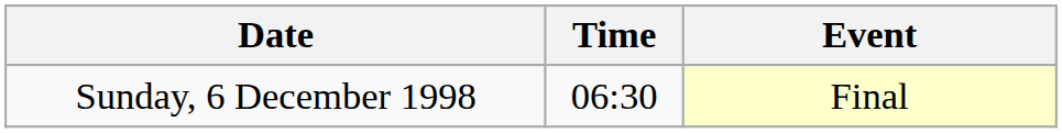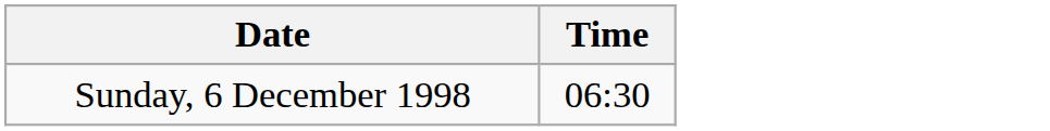 <table class = "wikitable" style="text-align:center;">
 <tr>
 <th width=220>Date</th>
 <th width=50>Time</th>
-<th width=150>Event</th>
 </tr>
 <tr>
 <td>Sunday, 6 December 1998</td>
 <td>06:30</td>
-<td bgcolor=ffffcc>Final</td>
 </tr>
 </table>
